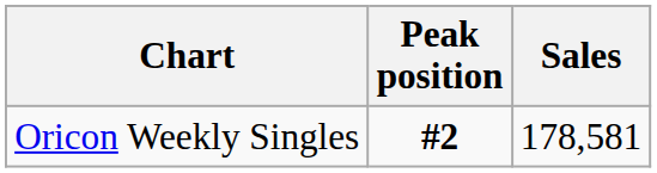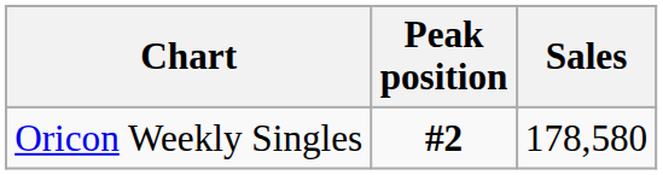 <table class="wikitable">
 <tr>
 <th align="left">Chart</th>
 <th align="center">Peak<br>position</th>
 <th align="center">Sales</th>
 </tr>
 <tr>
 <td align="left"><a href='#'>Oricon</a> Weekly Singles</td>
 <td align="center"><strong>#2</strong></td>
-<td align="">178,581</td>
+<td align="">178,580</td>
 </tr>
 </table>
